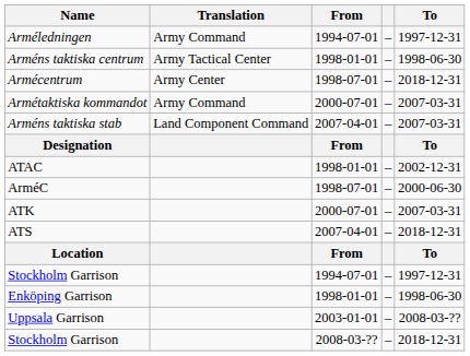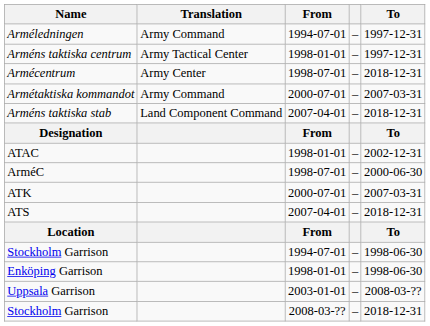 <table class="wikitable">
 <tr>
 <th style="font-weight:bold;">Name</th>
 <th style="font-weight:bold;">Translation</th>
 <th style="text-align: center; font-weight:bold;">From</th>
 <th></th>
 <th style="text-align: center; font-weight:bold;">To</th>
 </tr>
 <tr>
 <td style="font-style:italic;">Arméledningen</td>
 <td>Army Command</td>
 <td>1994-07-01</td>
 <td>–</td>
 <td>1997-12-31</td>
 </tr>
 <tr>
 <td style="font-style:italic;">Arméns taktiska centrum</td>
 <td>Army Tactical Center</td>
 <td>1998-01-01</td>
 <td>–</td>
-<td>1998-06-30</td>
+<td style="text-align: center;">1997-12-31</td>
 </tr>
 <tr>
 <td style="font-style:italic;">Armécentrum</td>
 <td>Army Center</td>
 <td>1998-07-01</td>
 <td>–</td>
 <td>2018-12-31</td>
 </tr>
 <tr>
 <td style="font-style:italic;">Armétaktiska kommandot</td>
 <td>Army Command</td>
 <td>2000-07-01</td>
 <td>–</td>
 <td>2007-03-31</td>
 </tr>
 <tr>
 <td style="font-style:italic;">Arméns taktiska stab</td>
 <td>Land Component Command</td>
 <td>2007-04-01</td>
 <td>–</td>
-<td>2007-03-31</td>
+<td>2018-12-31</td>
 </tr>
 <tr>
 <th style="font-weight:bold;">Designation</th>
 <th style="font-weight:bold;"></th>
 <th style="text-align: center; font-weight:bold;">From</th>
 <th></th>
 <th style="text-align: center; font-weight:bold;">To</th>
 </tr>
 <tr>
 <td>ATAC</td>
 <td></td>
 <td style="text-align: center;">1998-01-01</td>
 <td style="text-align: center;">–</td>
 <td style="text-align: center;">2002-12-31</td>
 </tr>
 <tr>
 <td>ArméC</td>
 <td></td>
 <td style="text-align: center;">1998-07-01</td>
 <td style="text-align: center;">–</td>
 <td style="text-align: center;">2000-06-30</td>
 </tr>
 <tr>
 <td>ATK</td>
 <td></td>
 <td style="text-align: center;">2000-07-01</td>
 <td style="text-align: center;">–</td>
 <td style="text-align: center;">2007-03-31</td>
 </tr>
 <tr>
 <td>ATS</td>
 <td></td>
 <td style="text-align: center;">2007-04-01</td>
 <td style="text-align: center;">–</td>
 <td style="text-align: center;">2018-12-31</td>
 </tr>
 <tr>
 <th style="font-weight:bold;">Location</th>
 <th style="font-weight:bold;"></th>
 <th style="text-align: center; font-weight:bold;">From</th>
 <th></th>
 <th style="text-align: center; font-weight:bold;">To</th>
 </tr>
 <tr>
 <td><a href='#'>Stockholm</a> Garrison</td>
 <td></td>
 <td style="text-align: center;">1994-07-01</td>
 <td style="text-align: center;">–</td>
-<td style="text-align: center;">1997-12-31</td>
+<td>1998-06-30</td>
 </tr>
 <tr>
 <td><a href='#'>Enköping</a> Garrison</td>
 <td></td>
 <td style="text-align: center;">1998-01-01</td>
 <td style="text-align: center;">–</td>
 <td style="text-align: center;">1998-06-30</td>
 </tr>
 <tr>
 <td><a href='#'>Uppsala</a> Garrison</td>
 <td></td>
 <td style="text-align: center;">2003-01-01</td>
 <td style="text-align: center;">–</td>
 <td style="text-align: center;">2008-03-??</td>
 </tr>
 <tr>
 <td><a href='#'>Stockholm</a> Garrison</td>
 <td></td>
 <td style="text-align: center;">2008-03-??</td>
 <td style="text-align: center;">–</td>
 <td style="text-align: center;">2018-12-31</td>
 </tr>
 </table>
